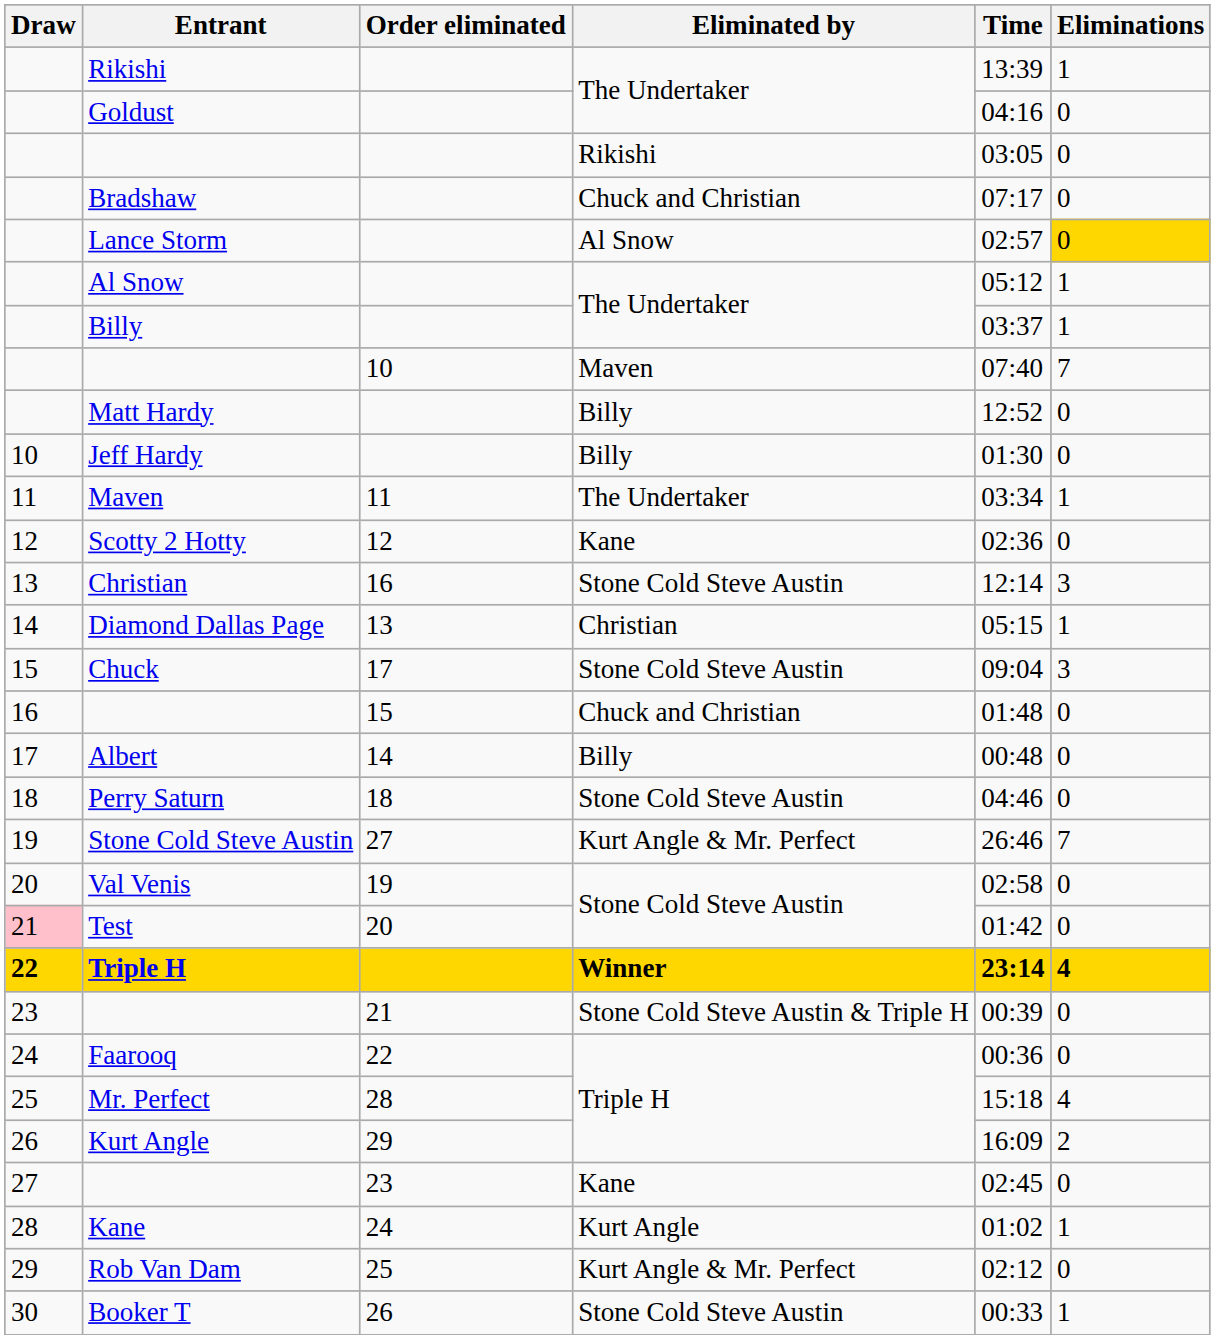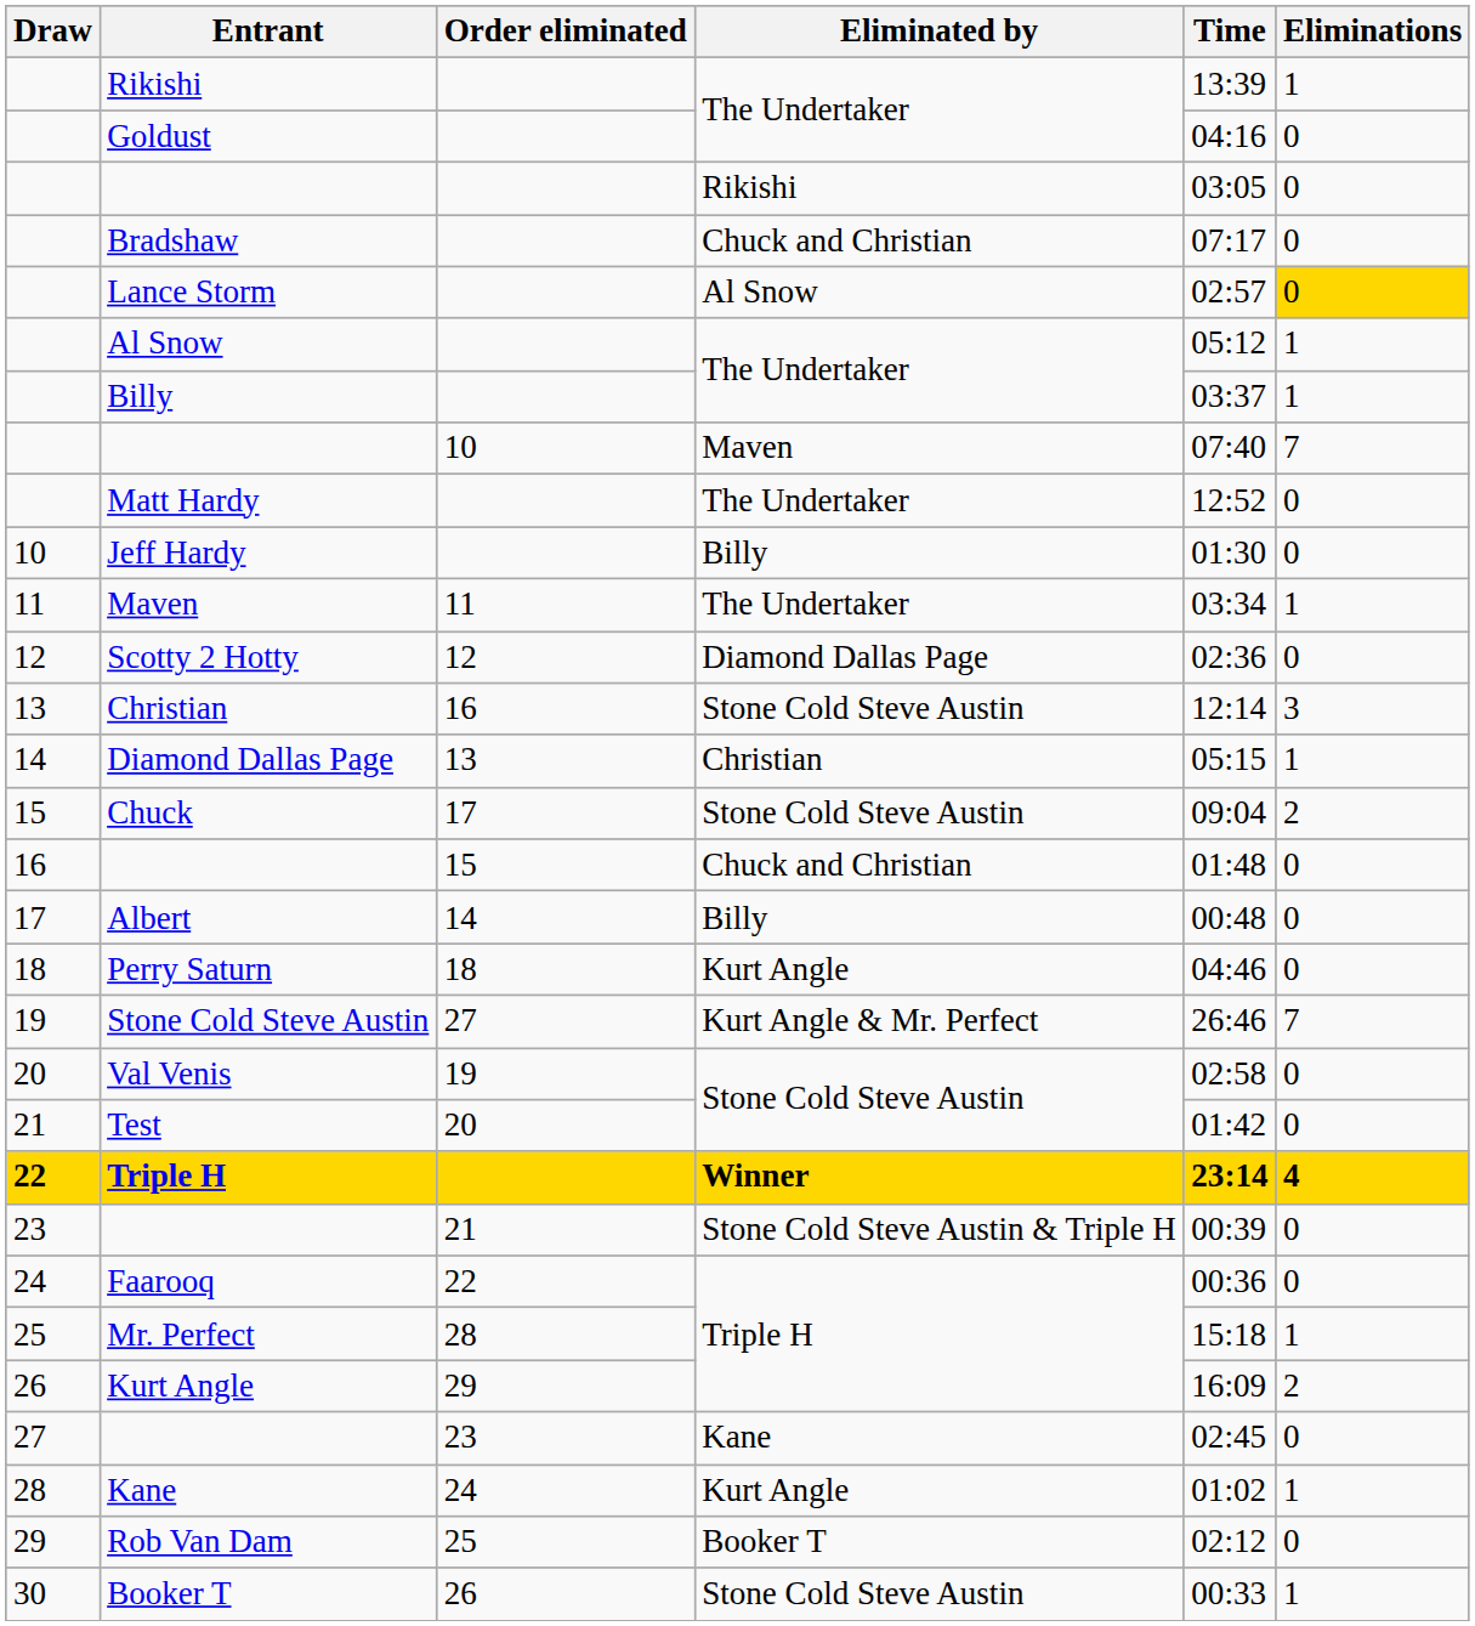 <table class="wikitable sortable">
 <tr>
 <th>Draw</th>
 <th>Entrant</th>
 <th>Order eliminated</th>
 <th>Eliminated by</th>
 <th>Time</th>
 <th>Eliminations</th>
 </tr>
 <tr>
 <td></td>
 <td><a href='#'>Rikishi</a></td>
 <td></td>
 <td rowspan="2">The Undertaker</td>
 <td>13:39</td>
 <td>1</td>
 </tr>
 <tr>
 <td></td>
 <td><a href='#'>Goldust</a></td>
 <td></td>
 <td>04:16</td>
 <td>0</td>
 </tr>
 <tr>
 <td></td>
 <td></td>
 <td></td>
 <td>Rikishi</td>
 <td>03:05</td>
 <td>0</td>
 </tr>
 <tr>
 <td></td>
 <td><a href='#'>Bradshaw</a></td>
 <td></td>
 <td>Chuck and Christian</td>
 <td>07:17</td>
 <td>0</td>
 </tr>
 <tr>
 <td></td>
 <td><a href='#'>Lance Storm</a></td>
 <td></td>
 <td>Al Snow</td>
 <td>02:57</td>
 <td style="background: gold;">0</td>
 </tr>
 <tr>
 <td></td>
 <td><a href='#'>Al Snow</a></td>
 <td></td>
 <td rowspan="2">The Undertaker</td>
 <td>05:12</td>
 <td>1</td>
 </tr>
 <tr>
 <td></td>
 <td><a href='#'>Billy</a></td>
 <td></td>
 <td>03:37</td>
 <td>1</td>
 </tr>
 <tr>
 <td></td>
 <td></td>
 <td>10</td>
 <td>Maven</td>
 <td>07:40</td>
 <td>7</td>
 </tr>
 <tr>
 <td></td>
 <td><a href='#'>Matt Hardy</a></td>
 <td></td>
-<td>Billy</td>
+<td>The Undertaker</td>
 <td>12:52</td>
 <td>0</td>
 </tr>
 <tr>
 <td>10</td>
 <td><a href='#'>Jeff Hardy</a></td>
 <td></td>
 <td>Billy</td>
 <td>01:30</td>
 <td>0</td>
 </tr>
 <tr>
 <td>11</td>
 <td><a href='#'>Maven</a></td>
 <td>11</td>
 <td rowspan="1">The Undertaker</td>
 <td>03:34</td>
 <td>1</td>
 </tr>
 <tr>
 <td>12</td>
 <td><a href='#'>Scotty 2 Hotty</a></td>
 <td>12</td>
-<td>Kane</td>
+<td>Diamond Dallas Page</td>
 <td>02:36</td>
 <td>0</td>
 </tr>
 <tr>
 <td>13</td>
 <td><a href='#'>Christian</a></td>
 <td>16</td>
 <td>Stone Cold Steve Austin</td>
 <td>12:14</td>
 <td>3</td>
 </tr>
 <tr>
 <td>14</td>
 <td><a href='#'>Diamond Dallas Page</a></td>
 <td>13</td>
 <td>Christian</td>
 <td>05:15</td>
 <td>1</td>
 </tr>
 <tr>
 <td>15</td>
 <td><a href='#'>Chuck</a></td>
 <td>17</td>
 <td>Stone Cold Steve Austin</td>
 <td>09:04</td>
-<td>3</td>
+<td>2</td>
 </tr>
 <tr>
 <td>16</td>
 <td></td>
 <td>15</td>
 <td>Chuck and Christian</td>
 <td>01:48</td>
 <td>0</td>
 </tr>
 <tr>
 <td>17</td>
 <td><a href='#'>Albert</a></td>
 <td>14</td>
 <td>Billy</td>
 <td>00:48</td>
 <td>0</td>
 </tr>
 <tr>
 <td>18</td>
 <td><a href='#'>Perry Saturn</a></td>
 <td>18</td>
-<td>Stone Cold Steve Austin</td>
+<td>Kurt Angle</td>
 <td>04:46</td>
 <td>0</td>
 </tr>
 <tr>
 <td>19</td>
 <td><a href='#'>Stone Cold Steve Austin</a></td>
 <td>27</td>
 <td>Kurt Angle & Mr. Perfect</td>
 <td>26:46</td>
 <td>7</td>
 </tr>
 <tr>
 <td>20</td>
 <td><a href='#'>Val Venis</a></td>
 <td>19</td>
 <td rowspan="2">Stone Cold Steve Austin</td>
 <td>02:58</td>
 <td>0</td>
 </tr>
 <tr>
-<td style="background: pink;">21</td>
+<td>21</td>
 <td><a href='#'>Test</a></td>
 <td>20</td>
 <td>01:42</td>
 <td>0</td>
 </tr>
 <tr style="background: gold">
 <td><strong>22</strong></td>
 <td><strong><a href='#'>Triple H</a></strong></td>
 <td><strong></strong></td>
 <td><strong>Winner</strong></td>
 <td><strong>23:14</strong></td>
 <td><strong>4</strong></td>
 </tr>
 <tr>
 <td>23</td>
 <td></td>
 <td>21</td>
 <td>Stone Cold Steve Austin & Triple H</td>
 <td>00:39</td>
 <td>0</td>
 </tr>
 <tr>
 <td>24</td>
 <td><a href='#'>Faarooq</a></td>
 <td>22</td>
 <td rowspan="3">Triple H</td>
 <td>00:36</td>
 <td>0</td>
 </tr>
 <tr>
 <td>25</td>
 <td><a href='#'>Mr. Perfect</a></td>
 <td>28</td>
 <td>15:18</td>
-<td>4</td>
+<td>1</td>
 </tr>
 <tr>
 <td>26</td>
 <td><a href='#'>Kurt Angle</a></td>
 <td>29</td>
 <td>16:09</td>
 <td>2</td>
 </tr>
 <tr>
 <td>27</td>
 <td></td>
 <td>23</td>
 <td>Kane</td>
 <td>02:45</td>
 <td>0</td>
 </tr>
 <tr>
 <td>28</td>
 <td><a href='#'>Kane</a></td>
 <td>24</td>
 <td>Kurt Angle</td>
 <td>01:02</td>
 <td>1</td>
 </tr>
 <tr>
 <td>29</td>
 <td><a href='#'>Rob Van Dam</a></td>
 <td>25</td>
-<td>Kurt Angle & Mr. Perfect</td>
+<td>Booker T</td>
 <td>02:12</td>
 <td>0</td>
 </tr>
 <tr>
 <td>30</td>
 <td><a href='#'>Booker T</a></td>
 <td>26</td>
 <td>Stone Cold Steve Austin</td>
 <td>00:33</td>
 <td>1</td>
 </tr>
 </table>
